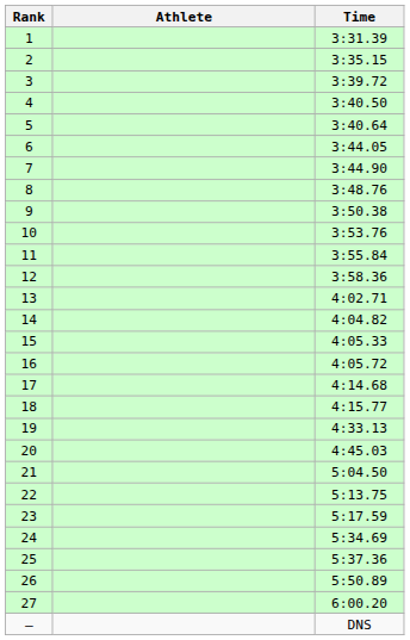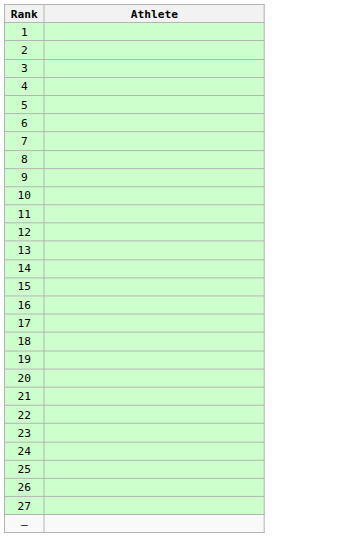 <table class=wikitable style="text-align:center">
 <tr>
 <th width=40>Rank</th>
 <th width=250>Athlete</th>
-<th width=80>Time</th>
 </tr>
 <tr bgcolor="ccffcc">
 <td>1</td>
 <td align=left></td>
-<td>3:31.39</td>
 </tr>
 <tr bgcolor="ccffcc">
 <td>2</td>
 <td align=left></td>
-<td>3:35.15</td>
 </tr>
 <tr bgcolor="ccffcc">
 <td>3</td>
 <td align=left></td>
-<td>3:39.72</td>
 </tr>
 <tr bgcolor="ccffcc">
 <td>4</td>
 <td align=left></td>
-<td>3:40.50</td>
 </tr>
 <tr bgcolor="ccffcc">
 <td>5</td>
 <td align=left></td>
-<td>3:40.64</td>
 </tr>
 <tr bgcolor="ccffcc">
 <td>6</td>
 <td align=left></td>
-<td>3:44.05</td>
 </tr>
 <tr bgcolor="ccffcc">
 <td>7</td>
 <td align=left></td>
-<td>3:44.90</td>
 </tr>
 <tr bgcolor="ccffcc">
 <td>8</td>
 <td align=left></td>
-<td>3:48.76</td>
 </tr>
 <tr bgcolor="ccffcc">
 <td>9</td>
 <td align=left></td>
-<td>3:50.38</td>
 </tr>
 <tr bgcolor="ccffcc">
 <td>10</td>
 <td align=left></td>
-<td>3:53.76</td>
 </tr>
 <tr bgcolor="ccffcc">
 <td>11</td>
 <td align=left></td>
-<td>3:55.84</td>
 </tr>
 <tr bgcolor="ccffcc">
 <td>12</td>
 <td align=left></td>
-<td>3:58.36</td>
 </tr>
 <tr bgcolor="ccffcc">
 <td>13</td>
 <td align=left></td>
-<td>4:02.71</td>
 </tr>
 <tr bgcolor="ccffcc">
 <td>14</td>
 <td align=left></td>
-<td>4:04.82</td>
 </tr>
 <tr bgcolor="ccffcc">
 <td>15</td>
 <td align=left></td>
-<td>4:05.33</td>
 </tr>
 <tr bgcolor="ccffcc">
 <td>16</td>
 <td align=left></td>
-<td>4:05.72</td>
 </tr>
 <tr bgcolor="ccffcc">
 <td>17</td>
 <td align=left></td>
-<td>4:14.68</td>
 </tr>
 <tr bgcolor="ccffcc">
 <td>18</td>
 <td align=left></td>
-<td>4:15.77</td>
 </tr>
 <tr bgcolor="ccffcc">
 <td>19</td>
 <td align=left></td>
-<td>4:33.13</td>
 </tr>
 <tr bgcolor="ccffcc">
 <td>20</td>
 <td align=left></td>
-<td>4:45.03</td>
 </tr>
 <tr bgcolor="ccffcc">
 <td>21</td>
 <td align=left></td>
-<td>5:04.50</td>
 </tr>
 <tr bgcolor="ccffcc">
 <td>22</td>
 <td align=left></td>
-<td>5:13.75</td>
 </tr>
 <tr bgcolor="ccffcc">
 <td>23</td>
 <td align=left></td>
-<td>5:17.59</td>
 </tr>
 <tr bgcolor="ccffcc">
 <td>24</td>
 <td align=left></td>
-<td>5:34.69</td>
 </tr>
 <tr bgcolor="ccffcc">
 <td>25</td>
 <td align=left></td>
-<td>5:37.36</td>
 </tr>
 <tr bgcolor="ccffcc">
 <td>26</td>
 <td align=left></td>
-<td>5:50.89</td>
 </tr>
 <tr bgcolor="ccffcc">
 <td>27</td>
 <td align=left></td>
-<td>6:00.20</td>
 </tr>
 <tr>
 <td>—</td>
 <td align=left></td>
-<td>DNS</td>
 </tr>
 </table>
